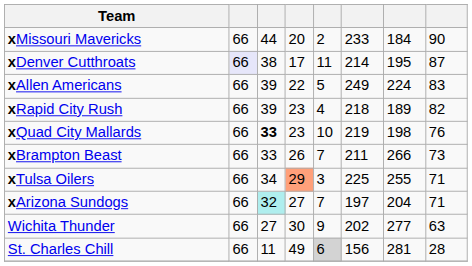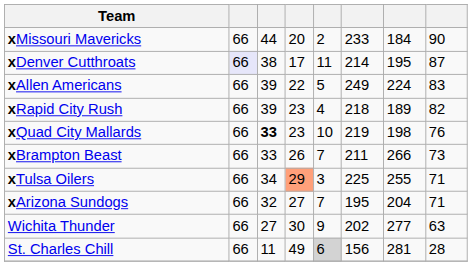 <table class="wikitable">
 <tr>
 <th width="40%">Team</th>
 <th width="5%"></th>
 <th width="5%"></th>
 <th width="5%"></th>
 <th width="5%"></th>
 <th width="7.5%"></th>
 <th width="7.5%"></th>
 <th width="7.5%"></th>
 </tr>
 <tr>
 <td><strong>x</strong><a href='#'>Missouri Mavericks</a></td>
 <td>66</td>
 <td>44</td>
 <td>20</td>
 <td>2</td>
 <td>233</td>
 <td>184</td>
 <td>90</td>
 </tr>
 <tr>
 <td><strong>x</strong><a href='#'>Denver Cutthroats</a></td>
 <td style="background: lavender;">66</td>
 <td>38</td>
 <td>17</td>
 <td>11</td>
 <td>214</td>
 <td>195</td>
 <td>87</td>
 </tr>
 <tr>
 <td><strong>x</strong><a href='#'>Allen Americans</a></td>
 <td>66</td>
 <td>39</td>
 <td>22</td>
 <td>5</td>
 <td>249</td>
 <td>224</td>
 <td>83</td>
 </tr>
 <tr>
 <td><strong>x</strong><a href='#'>Rapid City Rush</a></td>
 <td>66</td>
 <td>39</td>
 <td>23</td>
 <td>4</td>
 <td>218</td>
 <td>189</td>
 <td>82</td>
 </tr>
 <tr>
 <td><strong>x</strong><a href='#'>Quad City Mallards</a></td>
 <td>66</td>
 <td><strong>33</strong></td>
 <td>23</td>
 <td>10</td>
 <td>219</td>
 <td>198</td>
 <td>76</td>
 </tr>
 <tr>
 <td><strong>x</strong><a href='#'>Brampton Beast</a></td>
 <td>66</td>
 <td>33</td>
 <td>26</td>
 <td>7</td>
 <td>211</td>
 <td>266</td>
 <td>73</td>
 </tr>
 <tr>
 <td><strong>x</strong><a href='#'>Tulsa Oilers</a></td>
 <td>66</td>
 <td>34</td>
 <td style="background: lightsalmon;">29</td>
 <td>3</td>
 <td>225</td>
 <td>255</td>
 <td>71</td>
 </tr>
 <tr>
 <td><strong>x</strong><a href='#'>Arizona Sundogs</a></td>
 <td>66</td>
-<td style="background: paleturquoise;">32</td>
+<td>32</td>
 <td>27</td>
 <td>7</td>
-<td>197</td>
+<td>195</td>
 <td>204</td>
 <td>71</td>
 </tr>
 <tr>
 <td><a href='#'>Wichita Thunder</a></td>
 <td>66</td>
 <td>27</td>
 <td>30</td>
 <td>9</td>
 <td>202</td>
 <td>277</td>
 <td>63</td>
 </tr>
 <tr>
 <td><a href='#'>St. Charles Chill</a></td>
 <td>66</td>
 <td>11</td>
 <td>49</td>
 <td style="background: lightgrey;">6</td>
 <td>156</td>
 <td>281</td>
 <td>28</td>
 </tr>
 <tr>
 </tr>
 </table>
